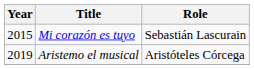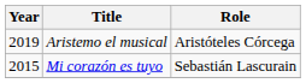 <table class="wikitable sortable">
 <tr>
 <th>Year</th>
 <th>Title</th>
 <th>Role</th>
 </tr>
 <tr>
+<td>2019</td>
+<td><em>Aristemo el musical</em></td>
+<td>Aristóteles Córcega</td>
+</tr>
+<tr>
 <td>2015</td>
 <td><em><a href='#'>Mi corazón es tuyo</a></em></td>
 <td>Sebastián Lascurain</td>
 </tr>
 <tr>
-<td>2019</td>
-<td><em>Aristemo el musical</em></td>
-<td>Aristóteles Córcega</td>
-</tr>
-<tr>
 </tr>
 </table>
